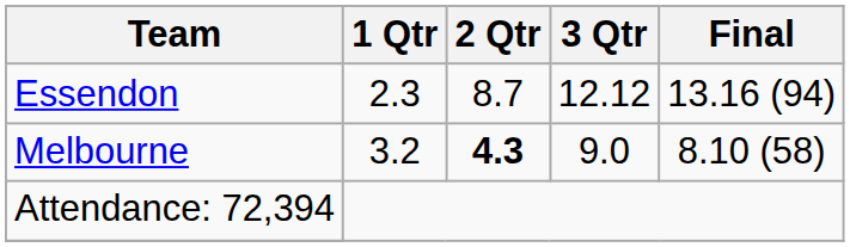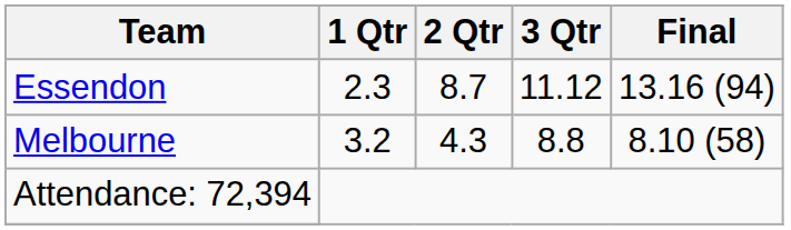 <table class="wikitable">
 <tr>
 <th>Team</th>
 <th>1 Qtr</th>
 <th>2 Qtr</th>
 <th>3 Qtr</th>
 <th>Final</th>
 </tr>
 <tr>
 <td><a href='#'>Essendon</a></td>
 <td align=center>2.3</td>
 <td align=center>8.7</td>
-<td align=center>12.12</td>
+<td align=center>11.12</td>
 <td align=center>13.16 (94)</td>
 </tr>
 <tr>
 <td><a href='#'>Melbourne</a></td>
 <td align=center>3.2</td>
-<td align=center><strong>4.3</strong></td>
-<td align=center>9.0</td>
+<td align=center>4.3</td>
+<td align=center>8.8</td>
 <td align=center>8.10 (58)</td>
 </tr>
 <tr>
 <td align=center>Attendance: 72,394</td>
 </tr>
 <tr>
 </tr>
 </table>
